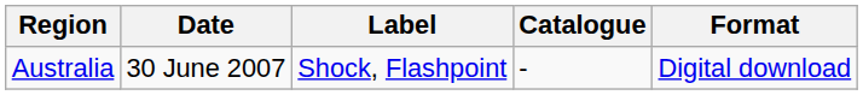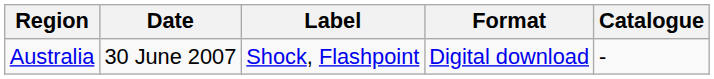 <table class="wikitable">
 <tr>
 <th>Region</th>
 <th>Date</th>
 <th>Label</th>
+<th>Format</th>
 <th>Catalogue</th>
-<th>Format</th>
 </tr>
 <tr>
 <td><a href='#'>Australia</a></td>
 <td>30 June 2007</td>
 <td><a href='#'>Shock</a>, <a href='#'>Flashpoint</a></td>
+<td><a href='#'>Digital download</a></td>
 <td>-</td>
-<td><a href='#'>Digital download</a></td>
 </tr>
 </table>
